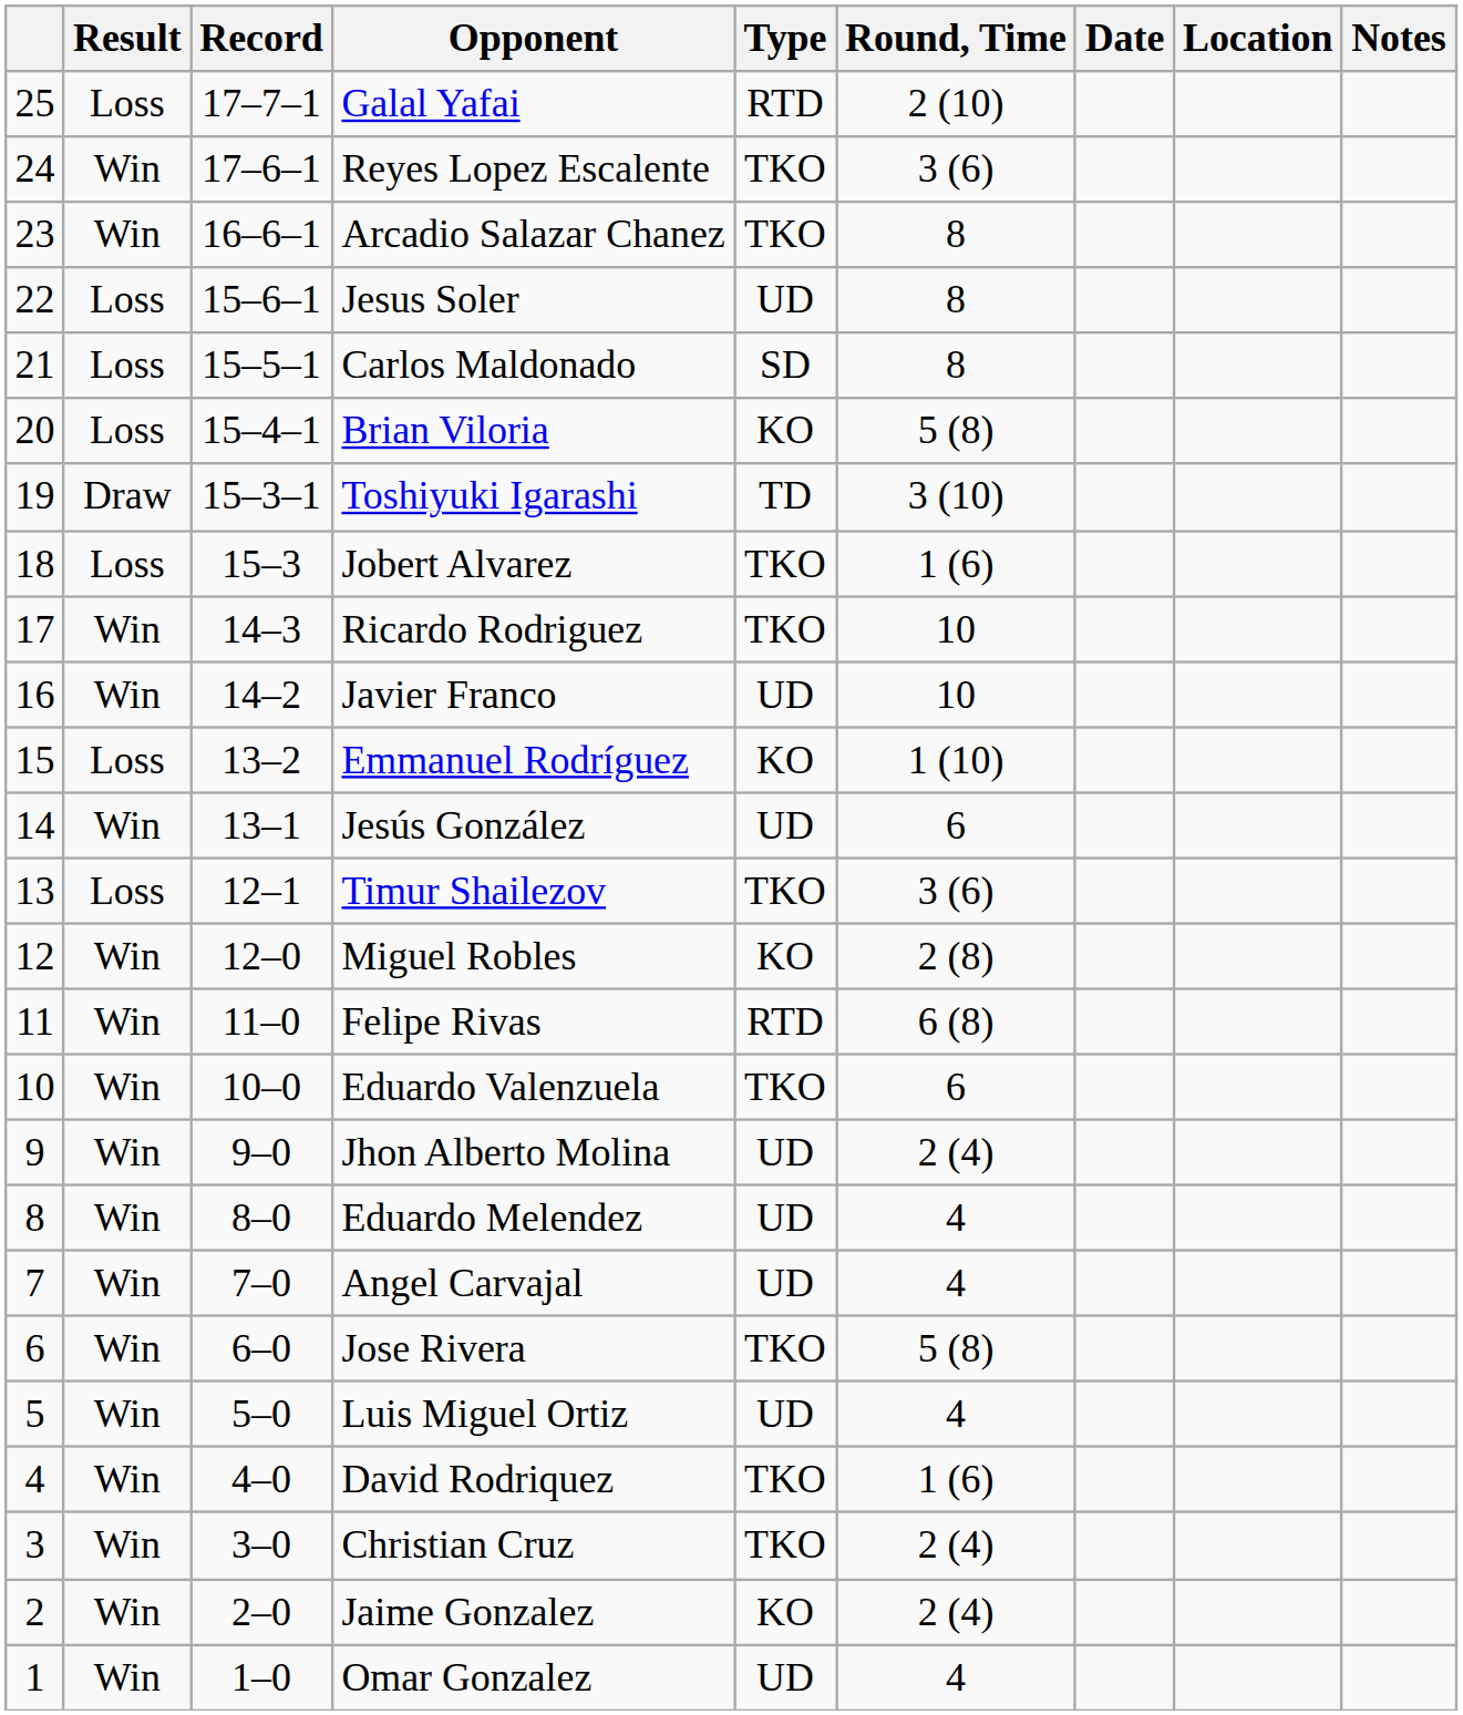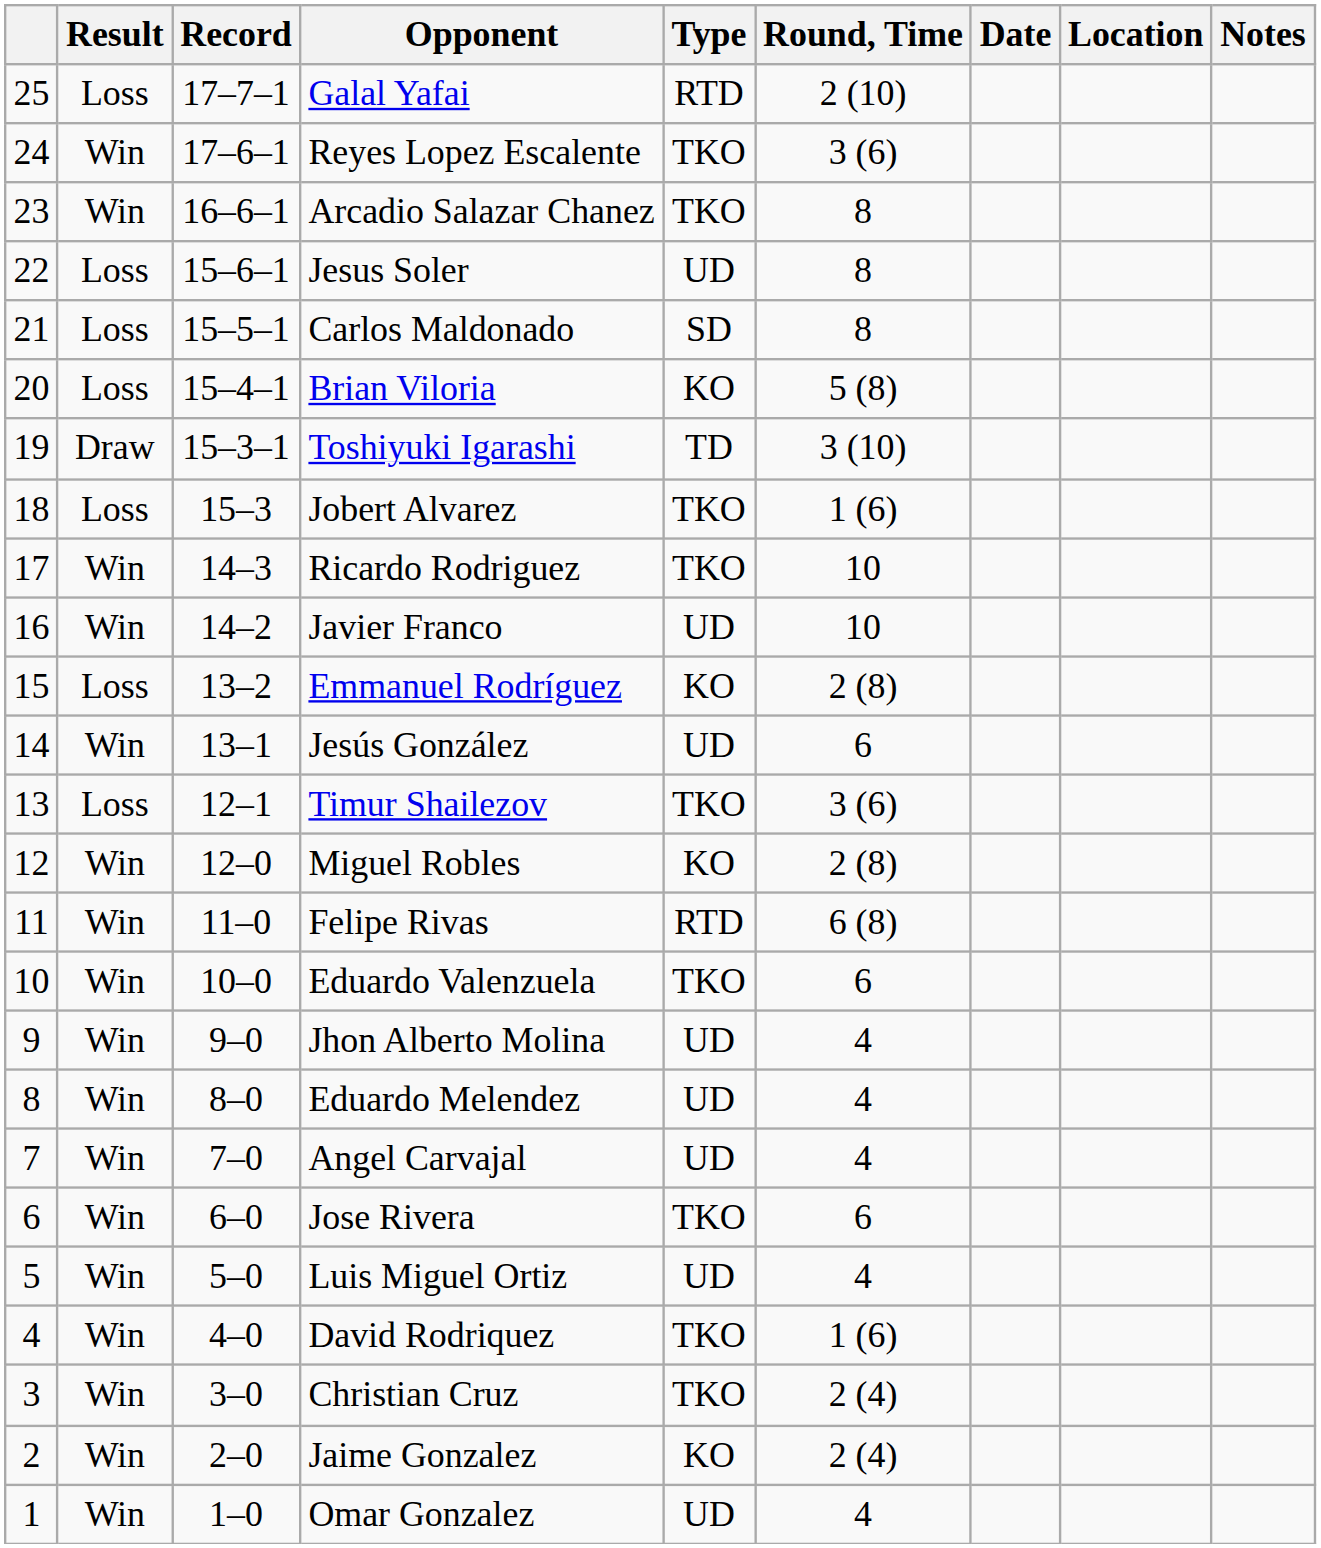 <table class="wikitable" style="text-align:center; font-size:95%">
 <tr>
 <th></th>
 <th>Result</th>
 <th>Record</th>
 <th>Opponent</th>
 <th>Type</th>
 <th>Round, Time</th>
 <th>Date</th>
 <th>Location</th>
 <th>Notes</th>
 </tr>
 <tr>
 <td>25</td>
 <td>Loss</td>
 <td>17–7–1</td>
 <td align=left><a href='#'>Galal Yafai</a></td>
 <td>RTD</td>
 <td>2 (10) </td>
 <td align=left></td>
 <td align=left></td>
 <td align=left></td>
 </tr>
 <tr>
 <td>24</td>
 <td>Win</td>
 <td>17–6–1</td>
 <td align=left>Reyes Lopez Escalente</td>
 <td>TKO</td>
 <td>3 (6) </td>
 <td align=left></td>
 <td align=left></td>
 <td></td>
 </tr>
 <tr>
 <td>23</td>
 <td>Win</td>
 <td>16–6–1</td>
 <td align=left>Arcadio Salazar Chanez</td>
 <td>TKO</td>
 <td>8</td>
 <td align=left></td>
 <td align=left></td>
 <td></td>
 </tr>
 <tr>
 <td>22</td>
 <td>Loss</td>
 <td>15–6–1</td>
 <td align=left>Jesus Soler</td>
 <td>UD</td>
 <td>8</td>
 <td align=left></td>
 <td align=left></td>
 <td></td>
 </tr>
 <tr>
 <td>21</td>
 <td>Loss</td>
 <td>15–5–1</td>
 <td align=left>Carlos Maldonado</td>
 <td>SD</td>
 <td>8</td>
 <td align=left></td>
 <td align=left></td>
 <td></td>
 </tr>
 <tr>
 <td>20</td>
 <td>Loss</td>
 <td>15–4–1</td>
 <td align=left><a href='#'>Brian Viloria</a></td>
 <td>KO</td>
 <td>5 (8) </td>
 <td align=left></td>
 <td align=left></td>
 <td></td>
 </tr>
 <tr>
 <td>19</td>
 <td>Draw</td>
 <td>15–3–1</td>
 <td align=left><a href='#'>Toshiyuki Igarashi</a></td>
 <td>TD</td>
 <td>3 (10) </td>
 <td align=left></td>
 <td align=left></td>
 <td></td>
 </tr>
 <tr>
 <td>18</td>
 <td>Loss</td>
 <td>15–3</td>
 <td align=left>Jobert Alvarez</td>
 <td>TKO</td>
 <td>1 (6) </td>
 <td align=left></td>
 <td align=left></td>
 <td></td>
 </tr>
 <tr>
 <td>17</td>
 <td>Win</td>
 <td>14–3</td>
 <td align=left>Ricardo Rodriguez</td>
 <td>TKO</td>
 <td>10</td>
 <td align=left></td>
 <td align=left></td>
 <td align=left></td>
 </tr>
 <tr>
 <td>16</td>
 <td>Win</td>
 <td>14–2</td>
 <td align=left>Javier Franco</td>
 <td>UD</td>
 <td>10</td>
 <td align=left></td>
 <td align=left></td>
 <td align=left></td>
 </tr>
 <tr>
 <td>15</td>
 <td>Loss</td>
 <td>13–2</td>
 <td align=left><a href='#'>Emmanuel Rodríguez</a></td>
 <td>KO</td>
-<td>1 (10) </td>
+<td>2 (8) </td>
 <td align=left></td>
 <td align=left></td>
 <td align=left></td>
 </tr>
 <tr>
 <td>14</td>
 <td>Win</td>
 <td>13–1</td>
 <td align=left>Jesús González</td>
 <td>UD</td>
 <td>6</td>
 <td align=left></td>
 <td align=left></td>
 <td></td>
 </tr>
 <tr>
 <td>13</td>
 <td>Loss</td>
 <td>12–1</td>
 <td align=left><a href='#'>Timur Shailezov</a></td>
 <td>TKO</td>
 <td>3 (6) </td>
 <td align=left></td>
 <td align=left></td>
 <td></td>
 </tr>
 <tr>
 <td>12</td>
 <td>Win</td>
 <td>12–0</td>
 <td align=left>Miguel Robles</td>
 <td>KO</td>
 <td>2 (8) </td>
 <td align=left></td>
 <td align=left></td>
 <td></td>
 </tr>
 <tr>
 <td>11</td>
 <td>Win</td>
 <td>11–0</td>
 <td align=left>Felipe Rivas</td>
 <td>RTD</td>
 <td>6 (8) </td>
 <td align=left></td>
 <td align=left></td>
 <td></td>
 </tr>
 <tr>
 <td>10</td>
 <td>Win</td>
 <td>10–0</td>
 <td align=left>Eduardo Valenzuela</td>
 <td>TKO</td>
 <td>6</td>
 <td align=left></td>
 <td align=left></td>
 <td></td>
 </tr>
 <tr>
 <td>9</td>
 <td>Win</td>
 <td>9–0</td>
 <td align=left>Jhon Alberto Molina</td>
 <td>UD</td>
-<td>2 (4) </td>
+<td>4</td>
 <td align=left></td>
 <td align=left></td>
 <td></td>
 </tr>
 <tr>
 <td>8</td>
 <td>Win</td>
 <td>8–0</td>
 <td align=left>Eduardo Melendez</td>
 <td>UD</td>
 <td>4</td>
 <td align=left></td>
 <td align=left></td>
 <td></td>
 </tr>
 <tr>
 <td>7</td>
 <td>Win</td>
 <td>7–0</td>
 <td align=left>Angel Carvajal</td>
 <td>UD</td>
 <td>4</td>
 <td align=left></td>
 <td align=left></td>
 <td></td>
 </tr>
 <tr>
 <td>6</td>
 <td>Win</td>
 <td>6–0</td>
 <td align=left>Jose Rivera</td>
 <td>TKO</td>
-<td>5 (8) </td>
+<td>6</td>
 <td align=left></td>
 <td align=left></td>
 <td></td>
 </tr>
 <tr>
 <td>5</td>
 <td>Win</td>
 <td>5–0</td>
 <td align=left>Luis Miguel Ortiz</td>
 <td>UD</td>
 <td>4</td>
 <td align=left></td>
 <td align=left></td>
 <td></td>
 </tr>
 <tr>
 <td>4</td>
 <td>Win</td>
 <td>4–0</td>
 <td align=left>David Rodriquez</td>
 <td>TKO</td>
 <td>1 (6) </td>
 <td align=left></td>
 <td align=left></td>
 <td></td>
 </tr>
 <tr>
 <td>3</td>
 <td>Win</td>
 <td>3–0</td>
 <td align=left>Christian Cruz</td>
 <td>TKO</td>
 <td>2 (4) </td>
 <td align=left></td>
 <td align=left></td>
 <td></td>
 </tr>
 <tr>
 <td>2</td>
 <td>Win</td>
 <td>2–0</td>
 <td align=left>Jaime Gonzalez</td>
 <td>KO</td>
 <td>2 (4)<br></td>
 <td align=left></td>
 <td align=left></td>
 <td></td>
 </tr>
 <tr>
 <td>1</td>
 <td>Win</td>
 <td>1–0</td>
 <td align=left>Omar Gonzalez</td>
 <td>UD</td>
 <td>4</td>
 <td align=left></td>
 <td align=left></td>
 <td></td>
 </tr>
 </table>
